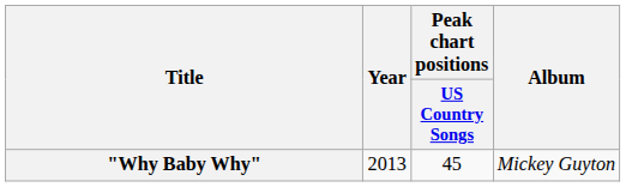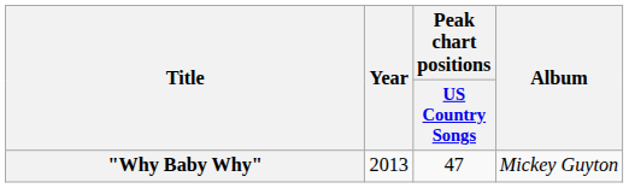 <table class="wikitable plainrowheaders" style="text-align:center;" border="1">
 <tr>
 <th scope="col" rowspan="2" style="width:18em;">Title</th>
 <th scope="col" rowspan="2">Year</th>
 <th scope="col">Peak chart<br>positions</th>
 <th scope="col" rowspan="2">Album</th>
 </tr>
 <tr>
 <th scope="col" style="width:3em;font-size:90%;"><a href='#'>US<br>Country<br>Songs</a><br></th>
 </tr>
 <tr>
 <th scope="row">"Why Baby Why"</th>
 <td>2013</td>
-<td>45</td>
+<td>47</td>
 <td><em>Mickey Guyton</em></td>
 </tr>
 </table>
